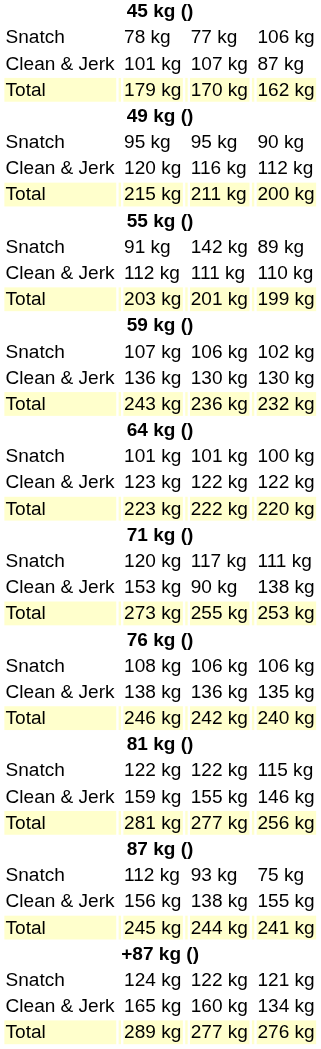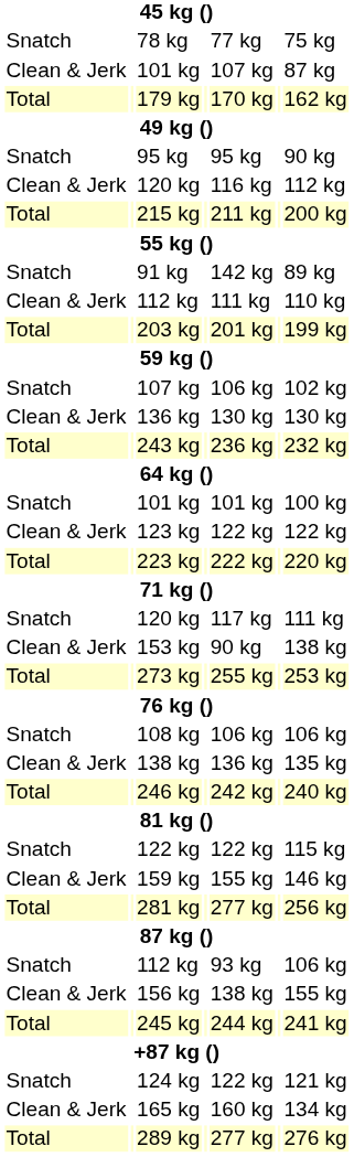 <table>
 <tr>
 <th colspan=7>45 kg ()</th>
 </tr>
 <tr>
 <td>Snatch</td>
 <td></td>
 <td>78 kg</td>
 <td></td>
 <td>77 kg</td>
 <td></td>
-<td>106 kg</td>
+<td>75 kg</td>
 </tr>
 <tr>
 <td>Clean & Jerk</td>
 <td></td>
 <td>101 kg</td>
 <td></td>
 <td>107 kg</td>
 <td></td>
 <td>87 kg</td>
 </tr>
 <tr bgcolor=ffffcc>
 <td>Total</td>
 <td></td>
 <td>179 kg</td>
 <td></td>
 <td>170 kg</td>
 <td></td>
 <td>162 kg</td>
 </tr>
 <tr>
 <th colspan=7>49 kg ()</th>
 </tr>
 <tr>
 <td>Snatch</td>
 <td></td>
 <td>95 kg</td>
 <td></td>
 <td>95 kg</td>
 <td></td>
 <td>90 kg</td>
 </tr>
 <tr>
 <td>Clean & Jerk</td>
 <td></td>
 <td>120 kg<br></td>
 <td></td>
 <td>116 kg</td>
 <td></td>
 <td>112 kg</td>
 </tr>
 <tr bgcolor=ffffcc>
 <td>Total</td>
 <td></td>
 <td>215 kg<br></td>
 <td></td>
 <td>211 kg</td>
 <td></td>
 <td>200 kg</td>
 </tr>
 <tr>
 <th colspan=7>55 kg ()</th>
 </tr>
 <tr>
 <td>Snatch</td>
 <td></td>
 <td>91 kg</td>
 <td></td>
 <td>142 kg</td>
 <td></td>
 <td>89 kg</td>
 </tr>
 <tr>
 <td>Clean & Jerk</td>
 <td></td>
 <td>112 kg</td>
 <td></td>
 <td>111 kg</td>
 <td></td>
 <td>110 kg</td>
 </tr>
 <tr bgcolor=ffffcc>
 <td>Total</td>
 <td></td>
 <td>203 kg</td>
 <td></td>
 <td>201 kg</td>
 <td></td>
 <td>199 kg</td>
 </tr>
 <tr>
 <th colspan=7>59 kg ()</th>
 </tr>
 <tr>
 <td>Snatch</td>
 <td></td>
 <td>107 kg</td>
 <td></td>
 <td>106 kg</td>
 <td></td>
 <td>102 kg</td>
 </tr>
 <tr>
 <td>Clean & Jerk</td>
 <td></td>
 <td>136 kg</td>
 <td></td>
 <td>130 kg</td>
 <td></td>
 <td>130 kg</td>
 </tr>
 <tr bgcolor=ffffcc>
 <td>Total</td>
 <td></td>
 <td>243 kg</td>
 <td></td>
 <td>236 kg</td>
 <td></td>
 <td>232 kg</td>
 </tr>
 <tr>
 <th colspan=7>64 kg ()</th>
 </tr>
 <tr>
 <td>Snatch</td>
 <td></td>
 <td>101 kg</td>
 <td></td>
 <td>101 kg</td>
 <td></td>
 <td>100 kg</td>
 </tr>
 <tr>
 <td>Clean & Jerk</td>
 <td></td>
 <td>123 kg</td>
 <td></td>
 <td>122 kg</td>
 <td></td>
 <td>122 kg</td>
 </tr>
 <tr bgcolor=ffffcc>
 <td>Total</td>
 <td></td>
 <td>223 kg</td>
 <td></td>
 <td>222 kg</td>
 <td></td>
 <td>220 kg</td>
 </tr>
 <tr>
 <th colspan=7>71 kg ()</th>
 </tr>
 <tr>
 <td>Snatch</td>
 <td></td>
 <td>120 kg</td>
 <td></td>
 <td>117 kg</td>
 <td></td>
 <td>111 kg</td>
 </tr>
 <tr>
 <td>Clean & Jerk</td>
 <td></td>
 <td>153 kg<br></td>
 <td></td>
 <td>90 kg</td>
 <td></td>
 <td>138 kg</td>
 </tr>
 <tr bgcolor=ffffcc>
 <td>Total</td>
 <td></td>
 <td>273 kg<br></td>
 <td></td>
 <td>255 kg</td>
 <td></td>
 <td>253 kg</td>
 </tr>
 <tr>
 <th colspan=7>76 kg ()</th>
 </tr>
 <tr>
 <td>Snatch</td>
 <td></td>
 <td>108 kg</td>
 <td></td>
 <td>106 kg</td>
 <td></td>
 <td>106 kg</td>
 </tr>
 <tr>
 <td>Clean & Jerk</td>
 <td></td>
 <td>138 kg</td>
 <td></td>
 <td>136 kg</td>
 <td></td>
 <td>135 kg</td>
 </tr>
 <tr bgcolor=ffffcc>
 <td>Total</td>
 <td></td>
 <td>246 kg</td>
 <td></td>
 <td>242 kg</td>
 <td></td>
 <td>240 kg</td>
 </tr>
 <tr>
 <th colspan=7>81 kg ()</th>
 </tr>
 <tr>
 <td>Snatch</td>
 <td></td>
 <td>122 kg</td>
 <td></td>
 <td>122 kg</td>
 <td></td>
 <td>115 kg</td>
 </tr>
 <tr>
 <td>Clean & Jerk</td>
 <td></td>
 <td>159 kg<br></td>
 <td></td>
 <td>155 kg</td>
 <td></td>
 <td>146 kg</td>
 </tr>
 <tr bgcolor=ffffcc>
 <td>Total</td>
 <td></td>
 <td>281 kg</td>
 <td></td>
 <td>277 kg</td>
 <td></td>
 <td>256 kg</td>
 </tr>
 <tr>
 <th colspan=7>87 kg ()</th>
 </tr>
 <tr>
 <td>Snatch</td>
 <td></td>
 <td>112 kg</td>
 <td></td>
 <td>93 kg</td>
 <td></td>
-<td>75 kg</td>
+<td>106 kg</td>
 </tr>
 <tr>
 <td>Clean & Jerk</td>
 <td></td>
 <td>156 kg</td>
 <td></td>
 <td>138 kg</td>
 <td></td>
 <td>155 kg</td>
 </tr>
 <tr bgcolor=ffffcc>
 <td>Total</td>
 <td></td>
 <td>245 kg</td>
 <td></td>
 <td>244 kg</td>
 <td></td>
 <td>241 kg</td>
 </tr>
 <tr>
 <th colspan=7>+87 kg ()</th>
 </tr>
 <tr>
 <td>Snatch</td>
 <td></td>
 <td>124 kg</td>
 <td></td>
 <td>122 kg</td>
 <td></td>
 <td>121 kg</td>
 </tr>
 <tr>
 <td>Clean & Jerk</td>
 <td></td>
 <td>165 kg</td>
 <td></td>
 <td>160 kg</td>
 <td></td>
 <td>134 kg</td>
 </tr>
 <tr bgcolor=ffffcc>
 <td>Total</td>
 <td></td>
 <td>289 kg</td>
 <td></td>
 <td>277 kg</td>
 <td></td>
 <td>276 kg</td>
 </tr>
 </table>
